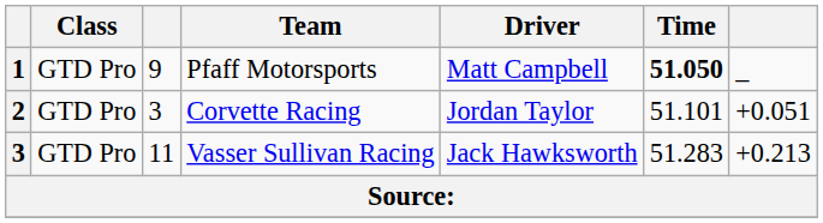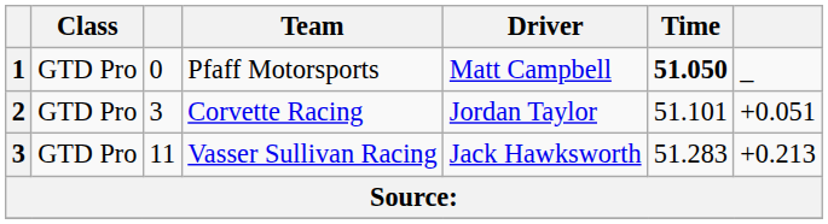 <table class="wikitable">
 <tr>
 <th scope="col"></th>
 <th scope="col">Class</th>
 <th scope="col"></th>
 <th scope="col">Team</th>
 <th scope="col">Driver</th>
 <th scope="col">Time</th>
 <th scope="col"></th>
 </tr>
 <tr>
 <th scope="row">1</th>
 <td>GTD Pro</td>
-<td>9</td>
+<td>0</td>
 <td>Pfaff Motorsports</td>
 <td><a href='#'>Matt Campbell</a></td>
 <td><strong>51.050</strong></td>
 <td>_</td>
 </tr>
 <tr>
 <th scope="row">2</th>
 <td>GTD Pro</td>
 <td>3</td>
 <td><a href='#'>Corvette Racing</a></td>
 <td><a href='#'>Jordan Taylor</a></td>
 <td>51.101</td>
 <td>+0.051</td>
 </tr>
 <tr>
 <th scope="row">3</th>
 <td>GTD Pro</td>
 <td>11</td>
 <td><a href='#'>Vasser Sullivan Racing</a></td>
 <td><a href='#'>Jack Hawksworth</a></td>
 <td>51.283</td>
 <td>+0.213</td>
 </tr>
 <tr>
 <th colspan="7">Source:</th>
 </tr>
 <tr>
 </tr>
 </table>
